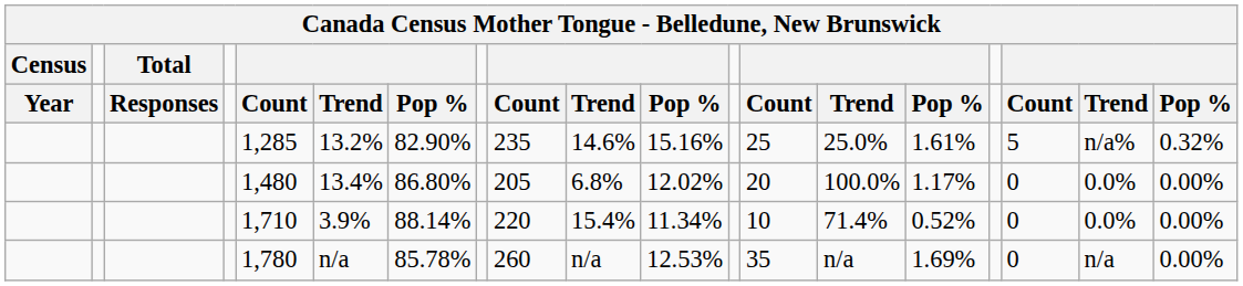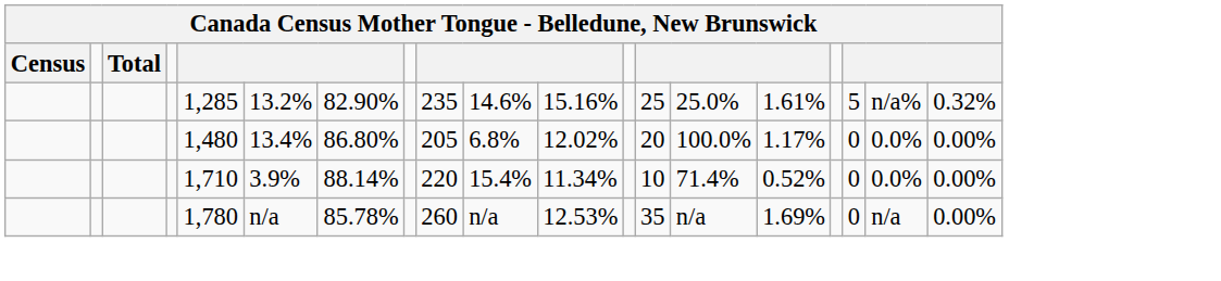 <table class="wikitable">
 <tr>
 <th colspan="19">Canada Census Mother Tongue - Belledune, New Brunswick</th>
 </tr>
 <tr>
 <th>Census</th>
 <td></td>
 <th>Total</th>
 <td colspan="1"></td>
 <th colspan="3"></th>
 <td colspan="1"></td>
 <th colspan="3"></th>
 <td colspan="1"></td>
 <th colspan="3"></th>
 <td colspan="1"></td>
 <th colspan="3"></th>
-</tr>
-<tr>
-<th>Year</th>
-<td></td>
-<th>Responses</th>
-<td></td>
-<th>Count</th>
-<th>Trend</th>
-<th>Pop %</th>
-<td></td>
-<th>Count</th>
-<th>Trend</th>
-<th>Pop %</th>
-<td></td>
-<th>Count</th>
-<th>Trend</th>
-<th>Pop %</th>
-<td></td>
-<th>Count</th>
-<th>Trend</th>
-<th>Pop %</th>
 </tr>
 <tr>
 <td></td>
 <td></td>
 <td></td>
 <td></td>
 <td>1,285</td>
 <td> 13.2%</td>
 <td>82.90%</td>
 <td></td>
 <td>235</td>
 <td> 14.6%</td>
 <td>15.16%</td>
 <td></td>
 <td>25</td>
 <td> 25.0%</td>
 <td>1.61%</td>
 <td></td>
 <td>5</td>
 <td> n/a%</td>
 <td>0.32%</td>
 </tr>
 <tr>
 <td></td>
 <td></td>
 <td></td>
 <td></td>
 <td>1,480</td>
 <td> 13.4%</td>
 <td>86.80%</td>
 <td></td>
 <td>205</td>
 <td> 6.8%</td>
 <td>12.02%</td>
 <td></td>
 <td>20</td>
 <td> 100.0%</td>
 <td>1.17%</td>
 <td></td>
 <td>0</td>
 <td> 0.0%</td>
 <td>0.00%</td>
 </tr>
 <tr>
 <td></td>
 <td></td>
 <td></td>
 <td></td>
 <td>1,710</td>
 <td> 3.9%</td>
 <td>88.14%</td>
 <td></td>
 <td>220</td>
 <td> 15.4%</td>
 <td>11.34%</td>
 <td></td>
 <td>10</td>
 <td> 71.4%</td>
 <td>0.52%</td>
 <td></td>
 <td>0</td>
 <td> 0.0%</td>
 <td>0.00%</td>
 </tr>
 <tr>
 <td></td>
 <td></td>
 <td></td>
 <td></td>
 <td>1,780</td>
 <td>n/a</td>
 <td>85.78%</td>
 <td></td>
 <td>260</td>
 <td>n/a</td>
 <td>12.53%</td>
 <td></td>
 <td>35</td>
 <td>n/a</td>
 <td>1.69%</td>
 <td></td>
 <td>0</td>
 <td>n/a</td>
 <td>0.00%</td>
 </tr>
 </table>
